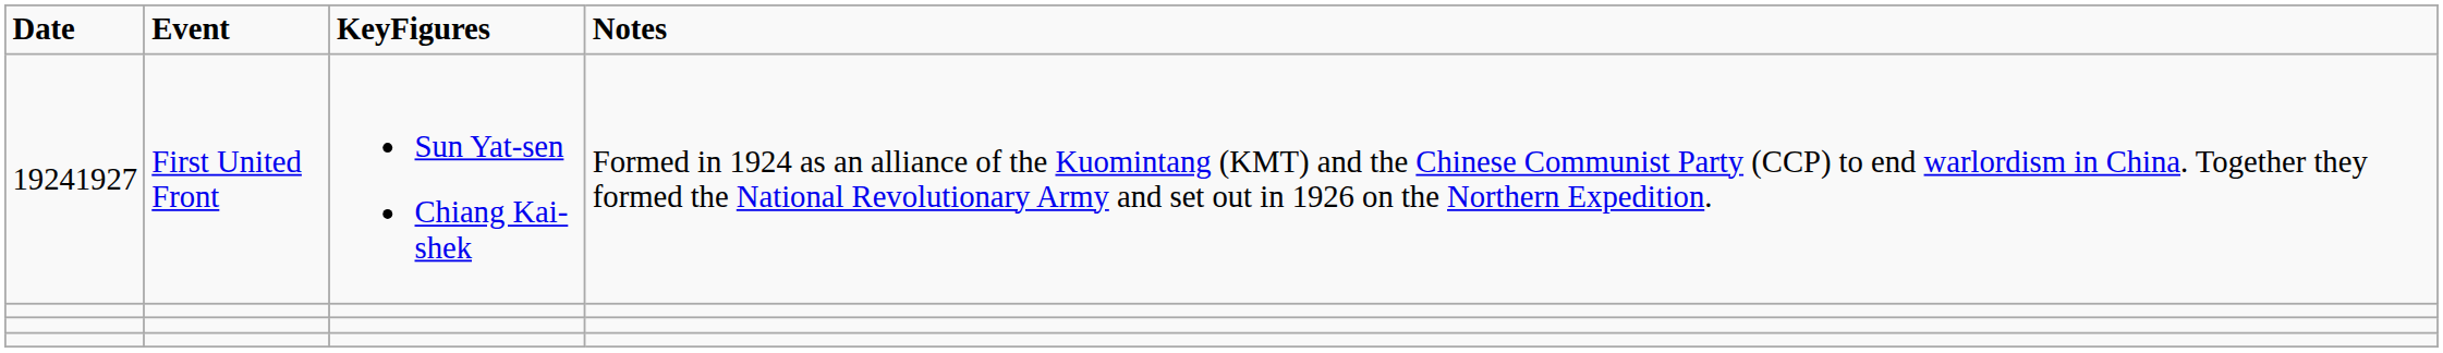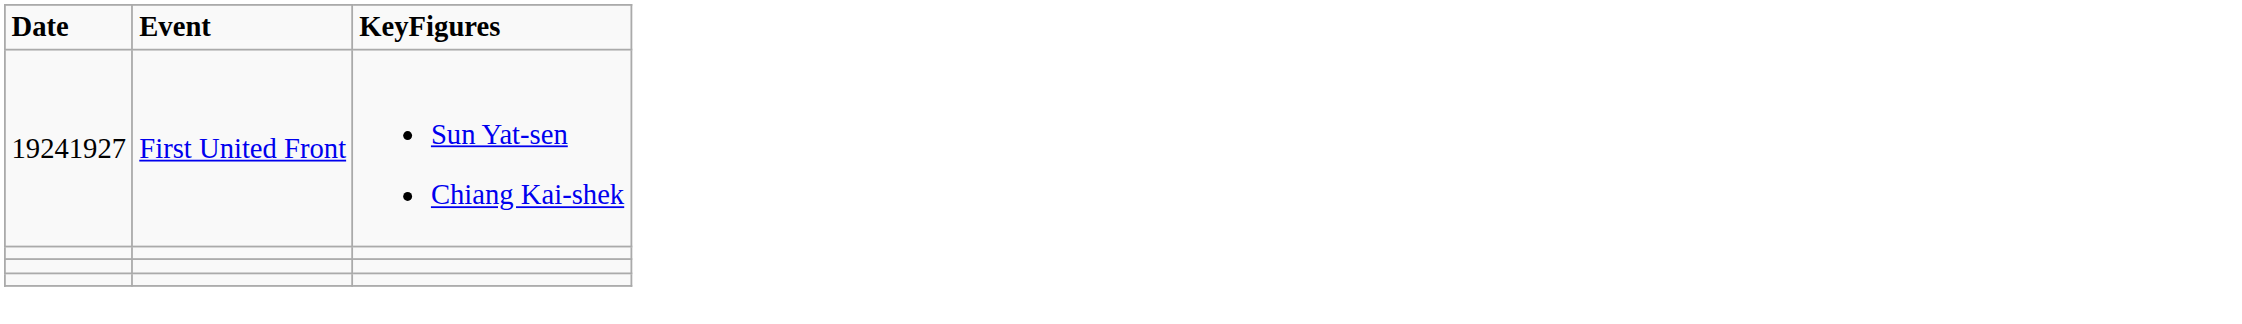 <table class="wikitable">
 <tr>
 <td><strong>Date</strong></td>
 <td><strong>Event</strong></td>
 <td><strong>KeyFigures</strong></td>
-<td><strong>Notes</strong></td>
 </tr>
 <tr>
 <td>19241927</td>
 <td><a href='#'>First United Front</a></td>
 <td><br><ul><li><a href='#'>Sun Yat-sen</a></li></ul><ul><li><a href='#'>Chiang Kai-shek</a></li></ul></td>
-<td>Formed in 1924 as an alliance of the <a href='#'>Kuomintang</a> (KMT) and the <a href='#'>Chinese Communist Party</a> (CCP) to end <a href='#'>warlordism in China</a>. Together they formed the <a href='#'>National Revolutionary Army</a> and set out in 1926 on the <a href='#'>Northern Expedition</a>.</td>
 </tr>
 <tr>
-<td></td>
 <td></td>
 <td></td>
 <td></td>
 </tr>
 <tr>
 <td></td>
 <td></td>
 <td></td>
-<td></td>
 </tr>
 <tr>
 <td></td>
 <td></td>
 <td></td>
-<td></td>
 </tr>
 </table>
